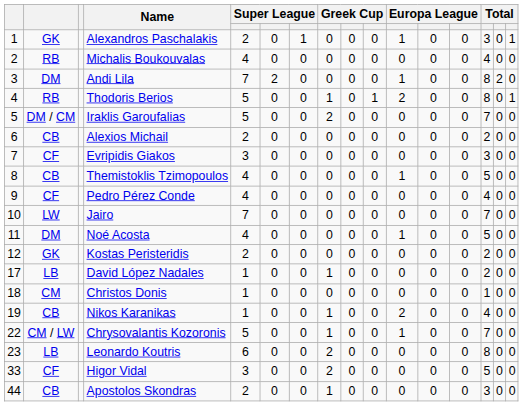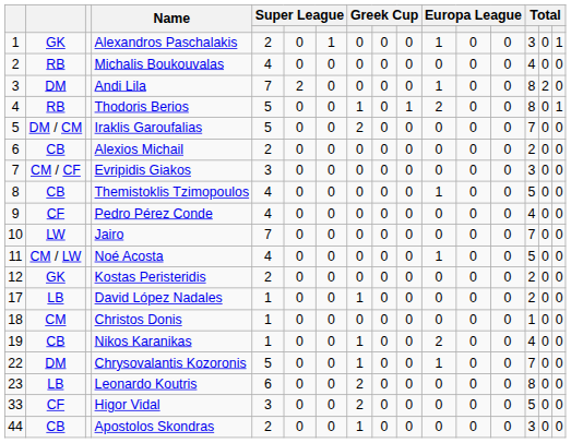 <table class="wikitable sortable" style="text-align:center">
 <tr>
 <th rowspan="2"></th>
 <th rowspan="2"></th>
 <th rowspan="2"></th>
 <th rowspan="2">Name</th>
 <th colspan="3">Super League</th>
 <th colspan="3">Greek Cup</th>
 <th colspan="3">Europa League</th>
 <th colspan="3">Total</th>
 </tr>
 <tr>
 <th></th>
 <th></th>
 <th></th>
 <th></th>
 <th></th>
 <th></th>
 <th></th>
 <th></th>
 <th></th>
 <th></th>
 <th></th>
 <th></th>
 </tr>
 <tr>
 <td>1</td>
 <td><a href='#'>GK</a></td>
 <td></td>
 <td align="left"><a href='#'>Alexandros Paschalakis</a></td>
 <td>2</td>
 <td>0</td>
 <td>1</td>
 <td>0</td>
 <td>0</td>
 <td>0</td>
 <td>1</td>
 <td>0</td>
 <td>0</td>
 <td>3</td>
 <td>0</td>
 <td>1</td>
 </tr>
 <tr>
 <td>2</td>
 <td><a href='#'>RB</a></td>
 <td></td>
 <td align="left"><a href='#'>Michalis Boukouvalas</a></td>
 <td>4</td>
 <td>0</td>
 <td>0</td>
 <td>0</td>
 <td>0</td>
 <td>0</td>
 <td>0</td>
 <td>0</td>
 <td>0</td>
 <td>4</td>
 <td>0</td>
 <td>0</td>
 </tr>
 <tr>
 <td>3</td>
 <td><a href='#'>DM</a></td>
 <td></td>
 <td align="left"><a href='#'>Andi Lila</a></td>
 <td>7</td>
 <td>2</td>
 <td>0</td>
 <td>0</td>
 <td>0</td>
 <td>0</td>
 <td>1</td>
 <td>0</td>
 <td>0</td>
 <td>8</td>
 <td>2</td>
 <td>0</td>
 </tr>
 <tr>
 <td>4</td>
 <td><a href='#'>RB</a></td>
 <td></td>
 <td align="left"><a href='#'>Thodoris Berios</a></td>
 <td>5</td>
 <td>0</td>
 <td>0</td>
 <td>1</td>
 <td>0</td>
 <td>1</td>
 <td>2</td>
 <td>0</td>
 <td>0</td>
 <td>8</td>
 <td>0</td>
 <td>1</td>
 </tr>
 <tr>
 <td>5</td>
 <td><a href='#'>DM</a> / <a href='#'>CM</a></td>
 <td></td>
 <td align="left"><a href='#'>Iraklis Garoufalias</a></td>
 <td>5</td>
 <td>0</td>
 <td>0</td>
 <td>2</td>
 <td>0</td>
 <td>0</td>
 <td>0</td>
 <td>0</td>
 <td>0</td>
 <td>7</td>
 <td>0</td>
 <td>0</td>
 </tr>
 <tr>
 <td>6</td>
 <td><a href='#'>CB</a></td>
 <td></td>
 <td align="left"><a href='#'>Alexios Michail</a></td>
 <td>2</td>
 <td>0</td>
 <td>0</td>
 <td>0</td>
 <td>0</td>
 <td>0</td>
 <td>0</td>
 <td>0</td>
 <td>0</td>
 <td>2</td>
 <td>0</td>
 <td>0</td>
 </tr>
 <tr>
 <td>7</td>
-<td><a href='#'>CF</a></td>
+<td><a href='#'>CM</a> / <a href='#'>CF</a></td>
 <td></td>
 <td align="left"><a href='#'>Evripidis Giakos</a></td>
 <td>3</td>
 <td>0</td>
 <td>0</td>
 <td>0</td>
 <td>0</td>
 <td>0</td>
 <td>0</td>
 <td>0</td>
 <td>0</td>
 <td>3</td>
 <td>0</td>
 <td>0</td>
 </tr>
 <tr>
 <td>8</td>
 <td><a href='#'>CB</a></td>
 <td></td>
 <td align="left"><a href='#'>Themistoklis Tzimopoulos</a></td>
 <td>4</td>
 <td>0</td>
 <td>0</td>
 <td>0</td>
 <td>0</td>
 <td>0</td>
 <td>1</td>
 <td>0</td>
 <td>0</td>
 <td>5</td>
 <td>0</td>
 <td>0</td>
 </tr>
 <tr>
 <td>9</td>
 <td><a href='#'>CF</a></td>
 <td></td>
 <td align="left"><a href='#'>Pedro Pérez Conde</a></td>
 <td>4</td>
 <td>0</td>
 <td>0</td>
 <td>0</td>
 <td>0</td>
 <td>0</td>
 <td>0</td>
 <td>0</td>
 <td>0</td>
 <td>4</td>
 <td>0</td>
 <td>0</td>
 </tr>
 <tr>
 <td>10</td>
 <td><a href='#'>LW</a></td>
 <td></td>
 <td align="left"><a href='#'>Jairo</a></td>
 <td>7</td>
 <td>0</td>
 <td>0</td>
 <td>0</td>
 <td>0</td>
 <td>0</td>
 <td>0</td>
 <td>0</td>
 <td>0</td>
 <td>7</td>
 <td>0</td>
 <td>0</td>
 </tr>
 <tr>
 <td>11</td>
-<td><a href='#'>DM</a></td>
+<td><a href='#'>CM</a> / <a href='#'>LW</a></td>
 <td></td>
 <td align="left"><a href='#'>Noé Acosta</a></td>
 <td>4</td>
 <td>0</td>
 <td>0</td>
 <td>0</td>
 <td>0</td>
 <td>0</td>
 <td>1</td>
 <td>0</td>
 <td>0</td>
 <td>5</td>
 <td>0</td>
 <td>0</td>
 </tr>
 <tr>
 <td>12</td>
 <td><a href='#'>GK</a></td>
 <td></td>
 <td align="left"><a href='#'>Kostas Peristeridis</a></td>
 <td>2</td>
 <td>0</td>
 <td>0</td>
 <td>0</td>
 <td>0</td>
 <td>0</td>
 <td>0</td>
 <td>0</td>
 <td>0</td>
 <td>2</td>
 <td>0</td>
 <td>0</td>
 </tr>
 <tr>
 <td>17</td>
 <td><a href='#'>LB</a></td>
 <td></td>
 <td align="left"><a href='#'>David López Nadales</a></td>
 <td>1</td>
 <td>0</td>
 <td>0</td>
 <td>1</td>
 <td>0</td>
 <td>0</td>
 <td>0</td>
 <td>0</td>
 <td>0</td>
 <td>2</td>
 <td>0</td>
 <td>0</td>
 </tr>
 <tr>
 <td>18</td>
 <td><a href='#'>CM</a></td>
 <td></td>
 <td align="left"><a href='#'>Christos Donis</a></td>
 <td>1</td>
 <td>0</td>
 <td>0</td>
 <td>0</td>
 <td>0</td>
 <td>0</td>
 <td>0</td>
 <td>0</td>
 <td>0</td>
 <td>1</td>
 <td>0</td>
 <td>0</td>
 </tr>
 <tr>
 <td>19</td>
 <td><a href='#'>CB</a></td>
 <td></td>
 <td align="left"><a href='#'>Nikos Karanikas</a></td>
 <td>1</td>
 <td>0</td>
 <td>0</td>
 <td>1</td>
 <td>0</td>
 <td>0</td>
 <td>2</td>
 <td>0</td>
 <td>0</td>
 <td>4</td>
 <td>0</td>
 <td>0</td>
 </tr>
 <tr>
 <td>22</td>
-<td><a href='#'>CM</a> / <a href='#'>LW</a></td>
+<td><a href='#'>DM</a></td>
 <td></td>
 <td align="left"><a href='#'>Chrysovalantis Kozoronis</a></td>
 <td>5</td>
 <td>0</td>
 <td>0</td>
 <td>1</td>
 <td>0</td>
 <td>0</td>
 <td>1</td>
 <td>0</td>
 <td>0</td>
 <td>7</td>
 <td>0</td>
 <td>0</td>
 </tr>
 <tr>
 <td>23</td>
 <td><a href='#'>LB</a></td>
 <td></td>
 <td align="left"><a href='#'>Leonardo Koutris</a></td>
 <td>6</td>
 <td>0</td>
 <td>0</td>
 <td>2</td>
 <td>0</td>
 <td>0</td>
 <td>0</td>
 <td>0</td>
 <td>0</td>
 <td>8</td>
 <td>0</td>
 <td>0</td>
 </tr>
 <tr>
 <td>33</td>
 <td><a href='#'>CF</a></td>
 <td></td>
 <td align="left"><a href='#'>Higor Vidal</a></td>
 <td>3</td>
 <td>0</td>
 <td>0</td>
 <td>2</td>
 <td>0</td>
 <td>0</td>
 <td>0</td>
 <td>0</td>
 <td>0</td>
 <td>5</td>
 <td>0</td>
 <td>0</td>
 </tr>
 <tr>
 <td>44</td>
 <td><a href='#'>CB</a></td>
 <td></td>
 <td align="left"><a href='#'>Apostolos Skondras</a></td>
 <td>2</td>
 <td>0</td>
 <td>0</td>
 <td>1</td>
 <td>0</td>
 <td>0</td>
 <td>0</td>
 <td>0</td>
 <td>0</td>
 <td>3</td>
 <td>0</td>
 <td>0</td>
 </tr>
 </table>
